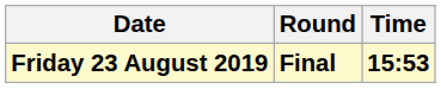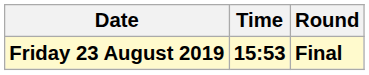 <table class="wikitable">
 <tr>
 <th>Date</th>
+<th>Time</th>
 <th>Round</th>
-<th>Time</th>
 </tr>
 <tr>
 <td style=background:lemonchiffon><strong>Friday 23 August 2019</strong></td>
+<td style=background:lemonchiffon><strong>15:53</strong></td>
 <td style=background:lemonchiffon><strong>Final</strong></td>
-<td style=background:lemonchiffon><strong>15:53</strong></td>
 </tr>
 </table>
